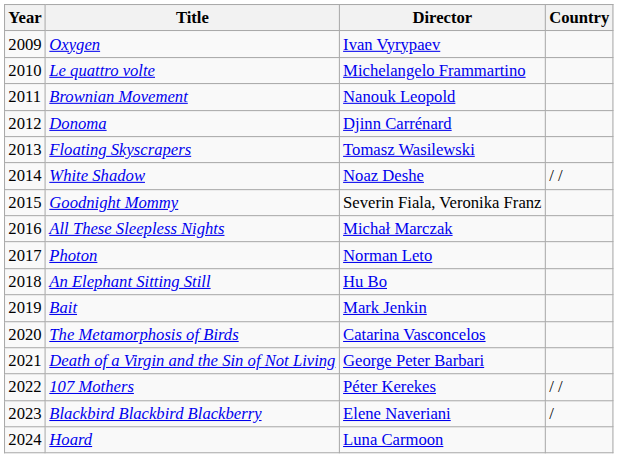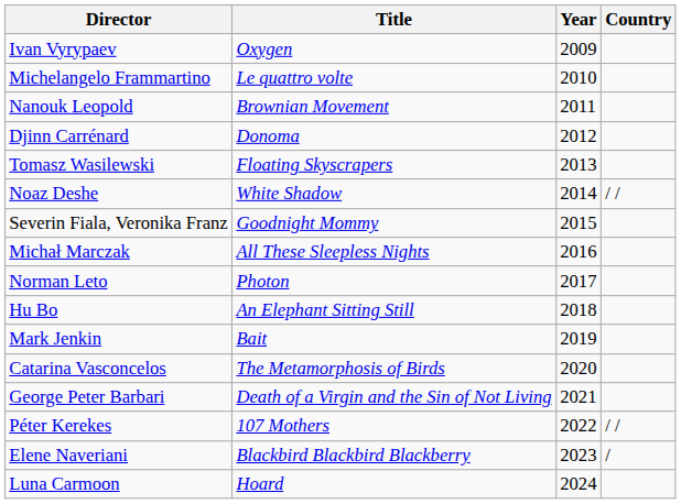 <table class="wikitable sortable">
 <tr>
+<th>Director</th>
+<th>Title</th>
 <th>Year</th>
-<th>Title</th>
-<th>Director</th>
 <th>Country</th>
 </tr>
 <tr>
+<td><a href='#'>Ivan Vyrypaev</a></td>
+<td><em><a href='#'>Oxygen</a></em></td>
 <td>2009</td>
-<td><em><a href='#'>Oxygen</a></em></td>
-<td><a href='#'>Ivan Vyrypaev</a></td>
 <td></td>
 </tr>
 <tr>
+<td><a href='#'>Michelangelo Frammartino</a></td>
+<td><em><a href='#'>Le quattro volte</a></em></td>
 <td>2010</td>
-<td><em><a href='#'>Le quattro volte</a></em></td>
-<td><a href='#'>Michelangelo Frammartino</a></td>
 <td></td>
 </tr>
 <tr>
+<td><a href='#'>Nanouk Leopold</a></td>
+<td><em><a href='#'>Brownian Movement</a></em></td>
 <td>2011</td>
-<td><em><a href='#'>Brownian Movement</a></em></td>
-<td><a href='#'>Nanouk Leopold</a></td>
 <td></td>
 </tr>
 <tr>
+<td><a href='#'>Djinn Carrénard</a></td>
+<td><em><a href='#'>Donoma</a></em></td>
 <td>2012</td>
-<td><em><a href='#'>Donoma</a></em></td>
-<td><a href='#'>Djinn Carrénard</a></td>
 <td></td>
 </tr>
 <tr>
+<td><a href='#'>Tomasz Wasilewski</a></td>
+<td><em><a href='#'>Floating Skyscrapers</a></em></td>
 <td>2013</td>
-<td><em><a href='#'>Floating Skyscrapers</a></em></td>
-<td><a href='#'>Tomasz Wasilewski</a></td>
 <td></td>
 </tr>
 <tr>
+<td><a href='#'>Noaz Deshe</a></td>
+<td><em><a href='#'>White Shadow</a></em></td>
 <td>2014</td>
-<td><em><a href='#'>White Shadow</a></em></td>
-<td><a href='#'>Noaz Deshe</a></td>
 <td> /  / </td>
 </tr>
 <tr>
+<td>Severin Fiala, Veronika Franz</td>
+<td><em><a href='#'>Goodnight Mommy</a></em></td>
 <td>2015</td>
-<td><em><a href='#'>Goodnight Mommy</a></em></td>
-<td>Severin Fiala, Veronika Franz</td>
 <td></td>
 </tr>
 <tr>
+<td><a href='#'>Michał Marczak</a></td>
+<td><em><a href='#'>All These Sleepless Nights</a></em></td>
 <td>2016</td>
-<td><em><a href='#'>All These Sleepless Nights</a></em></td>
-<td><a href='#'>Michał Marczak</a></td>
 <td></td>
 </tr>
 <tr>
+<td><a href='#'>Norman Leto</a></td>
+<td><em><a href='#'>Photon</a></em></td>
 <td>2017</td>
-<td><em><a href='#'>Photon</a></em></td>
-<td><a href='#'>Norman Leto</a></td>
 <td></td>
 </tr>
 <tr>
+<td><a href='#'>Hu Bo</a></td>
+<td><em><a href='#'>An Elephant Sitting Still</a></em></td>
 <td>2018</td>
-<td><em><a href='#'>An Elephant Sitting Still</a></em></td>
-<td><a href='#'>Hu Bo</a></td>
 <td></td>
 </tr>
 <tr>
+<td><a href='#'>Mark Jenkin</a></td>
+<td><em><a href='#'>Bait</a></em></td>
 <td>2019</td>
-<td><em><a href='#'>Bait</a></em></td>
-<td><a href='#'>Mark Jenkin</a></td>
 <td></td>
 </tr>
 <tr>
+<td><a href='#'>Catarina Vasconcelos</a></td>
+<td><em><a href='#'>The Metamorphosis of Birds</a></em></td>
 <td>2020</td>
-<td><em><a href='#'>The Metamorphosis of Birds</a></em></td>
-<td><a href='#'>Catarina Vasconcelos</a></td>
 <td></td>
 </tr>
 <tr>
+<td><a href='#'>George Peter Barbari</a></td>
+<td><em><a href='#'>Death of a Virgin and the Sin of Not Living</a></em></td>
 <td>2021</td>
-<td><em><a href='#'>Death of a Virgin and the Sin of Not Living</a></em></td>
-<td><a href='#'>George Peter Barbari</a></td>
 <td></td>
 </tr>
 <tr>
+<td><a href='#'>Péter Kerekes</a></td>
+<td><em><a href='#'>107 Mothers</a></em></td>
 <td>2022</td>
-<td><em><a href='#'>107 Mothers</a></em></td>
-<td><a href='#'>Péter Kerekes</a></td>
 <td> /  / </td>
 </tr>
 <tr>
+<td><a href='#'>Elene Naveriani</a></td>
+<td><em><a href='#'>Blackbird Blackbird Blackberry</a></em></td>
 <td>2023</td>
-<td><em><a href='#'>Blackbird Blackbird Blackberry</a></em></td>
-<td><a href='#'>Elene Naveriani</a></td>
 <td> / </td>
 </tr>
 <tr>
+<td><a href='#'>Luna Carmoon</a></td>
+<td><em><a href='#'>Hoard</a></em></td>
 <td>2024</td>
-<td><em><a href='#'>Hoard</a></em></td>
-<td><a href='#'>Luna Carmoon</a></td>
 <td></td>
 </tr>
 </table>
